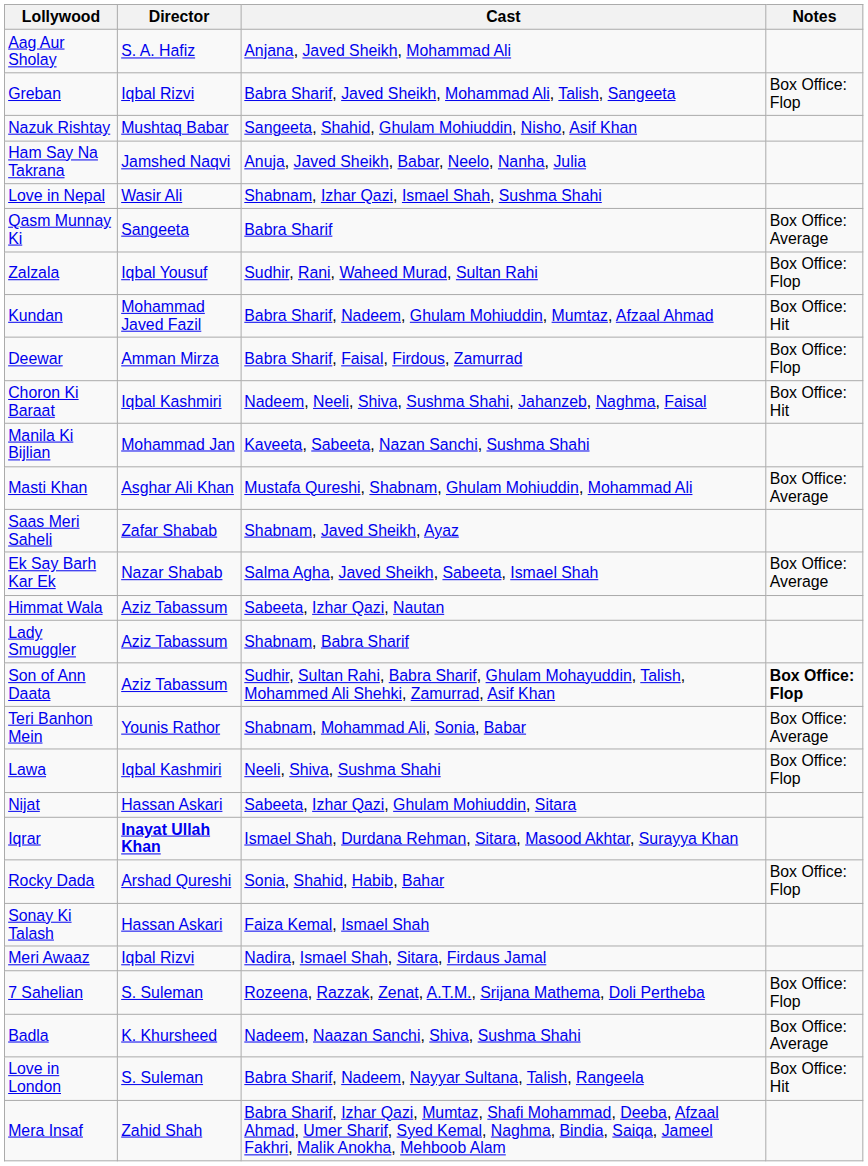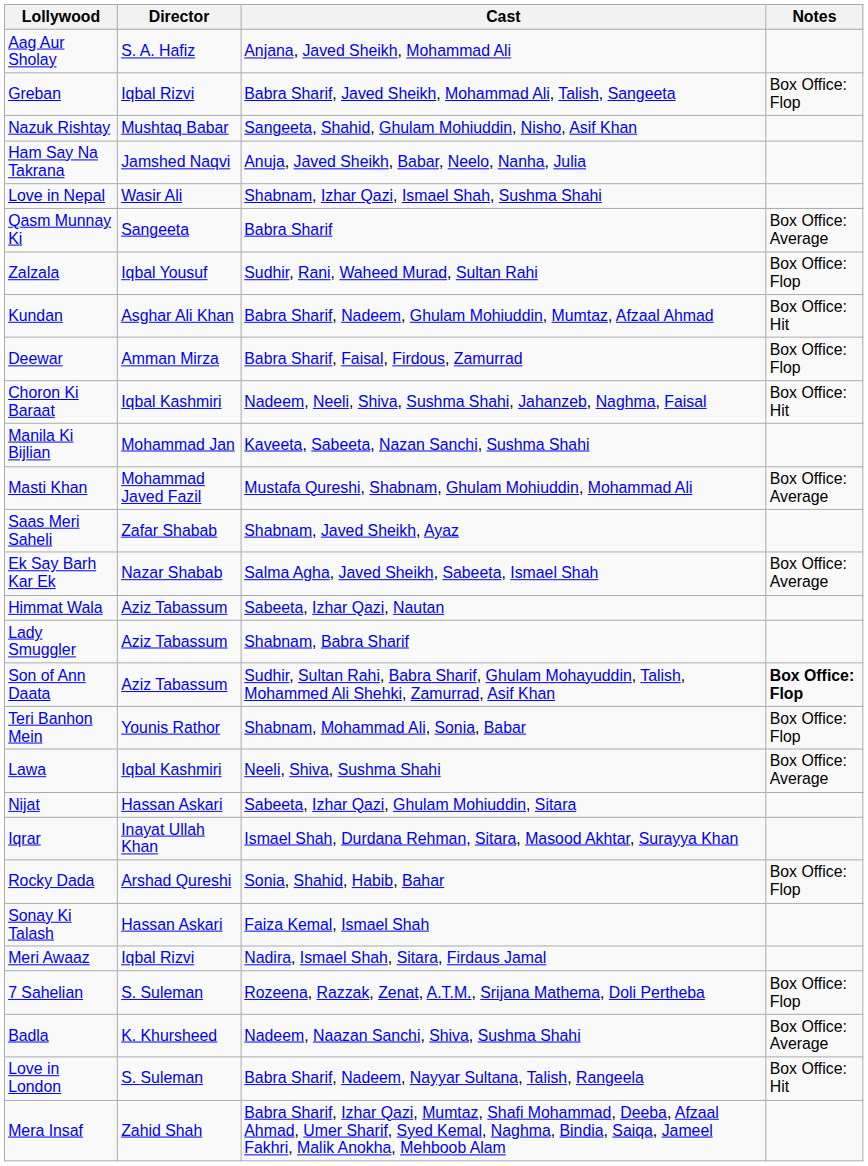 <table class="wikitable">
 <tr>
 <th>Lollywood</th>
 <th>Director</th>
 <th>Cast</th>
 <th>Notes</th>
 </tr>
 <tr>
 <td><a href='#'>Aag Aur Sholay</a></td>
 <td><a href='#'>S. A. Hafiz</a></td>
 <td><a href='#'>Anjana</a>, <a href='#'>Javed Sheikh</a>, <a href='#'>Mohammad Ali</a></td>
 <td></td>
 </tr>
 <tr>
 <td><a href='#'>Greban</a></td>
 <td><a href='#'>Iqbal Rizvi</a></td>
 <td><a href='#'>Babra Sharif</a>, <a href='#'>Javed Sheikh</a>, <a href='#'>Mohammad Ali</a>, <a href='#'>Talish</a>, <a href='#'>Sangeeta</a></td>
 <td>Box Office: Flop</td>
 </tr>
 <tr>
 <td><a href='#'>Nazuk Rishtay</a></td>
 <td><a href='#'>Mushtaq Babar</a></td>
 <td><a href='#'>Sangeeta</a>, <a href='#'>Shahid</a>, <a href='#'>Ghulam Mohiuddin</a>, <a href='#'>Nisho</a>, <a href='#'>Asif Khan</a></td>
 <td></td>
 </tr>
 <tr>
 <td><a href='#'>Ham Say Na Takrana</a></td>
 <td><a href='#'>Jamshed Naqvi</a></td>
 <td><a href='#'>Anuja</a>, <a href='#'>Javed Sheikh</a>, <a href='#'>Babar</a>, <a href='#'>Neelo</a>, <a href='#'>Nanha</a>, <a href='#'>Julia</a></td>
 <td></td>
 </tr>
 <tr>
 <td><a href='#'>Love in Nepal</a></td>
 <td><a href='#'>Wasir Ali</a></td>
 <td><a href='#'>Shabnam</a>, <a href='#'>Izhar Qazi</a>, <a href='#'>Ismael Shah</a>, <a href='#'>Sushma Shahi</a></td>
 <td></td>
 </tr>
 <tr>
 <td><a href='#'>Qasm Munnay Ki</a></td>
 <td><a href='#'>Sangeeta</a></td>
 <td><a href='#'>Babra Sharif</a></td>
 <td>Box Office: Average</td>
 </tr>
 <tr>
 <td><a href='#'>Zalzala</a></td>
 <td><a href='#'>Iqbal Yousuf</a></td>
 <td><a href='#'>Sudhir</a>, <a href='#'>Rani</a>, <a href='#'>Waheed Murad</a>, <a href='#'>Sultan Rahi</a></td>
 <td>Box Office: Flop</td>
 </tr>
 <tr>
 <td><a href='#'>Kundan</a></td>
-<td><a href='#'>Mohammad Javed Fazil</a></td>
+<td><a href='#'>Asghar Ali Khan</a></td>
 <td><a href='#'>Babra Sharif</a>, <a href='#'>Nadeem</a>, <a href='#'>Ghulam Mohiuddin</a>, <a href='#'>Mumtaz</a>, <a href='#'>Afzaal Ahmad</a></td>
 <td>Box Office: Hit</td>
 </tr>
 <tr>
 <td><a href='#'>Deewar</a></td>
 <td><a href='#'>Amman Mirza</a></td>
 <td><a href='#'>Babra Sharif</a>, <a href='#'>Faisal</a>, <a href='#'>Firdous</a>, <a href='#'>Zamurrad</a></td>
 <td>Box Office: Flop</td>
 </tr>
 <tr>
 <td><a href='#'>Choron Ki Baraat</a></td>
 <td><a href='#'>Iqbal Kashmiri</a></td>
 <td><a href='#'>Nadeem</a>, <a href='#'>Neeli</a>, <a href='#'>Shiva</a>, <a href='#'>Sushma Shahi</a>, <a href='#'>Jahanzeb</a>, <a href='#'>Naghma</a>, <a href='#'>Faisal</a></td>
 <td>Box Office: Hit</td>
 </tr>
 <tr>
 <td><a href='#'>Manila Ki Bijlian</a></td>
 <td><a href='#'>Mohammad Jan</a></td>
 <td><a href='#'>Kaveeta</a>, <a href='#'>Sabeeta</a>, <a href='#'>Nazan Sanchi</a>, <a href='#'>Sushma Shahi</a></td>
 <td></td>
 </tr>
 <tr>
 <td><a href='#'>Masti Khan</a></td>
-<td><a href='#'>Asghar Ali Khan</a></td>
+<td><a href='#'>Mohammad Javed Fazil</a></td>
 <td><a href='#'>Mustafa Qureshi</a>, <a href='#'>Shabnam</a>, <a href='#'>Ghulam Mohiuddin</a>, <a href='#'>Mohammad Ali</a></td>
 <td>Box Office: Average</td>
 </tr>
 <tr>
 <td><a href='#'>Saas Meri Saheli</a></td>
 <td><a href='#'>Zafar Shabab</a></td>
 <td><a href='#'>Shabnam</a>, <a href='#'>Javed Sheikh</a>, <a href='#'>Ayaz</a></td>
 <td></td>
 </tr>
 <tr>
 <td><a href='#'>Ek Say Barh Kar Ek</a></td>
 <td><a href='#'>Nazar Shabab</a></td>
 <td><a href='#'>Salma Agha</a>, <a href='#'>Javed Sheikh</a>, <a href='#'>Sabeeta</a>, <a href='#'>Ismael Shah</a></td>
 <td>Box Office: Average</td>
 </tr>
 <tr>
 <td><a href='#'>Himmat Wala</a></td>
 <td><a href='#'>Aziz Tabassum</a></td>
 <td><a href='#'>Sabeeta</a>, <a href='#'>Izhar Qazi</a>, <a href='#'>Nautan</a></td>
 <td></td>
 </tr>
 <tr>
 <td><a href='#'>Lady Smuggler</a></td>
 <td><a href='#'>Aziz Tabassum</a></td>
 <td><a href='#'>Shabnam</a>, <a href='#'>Babra Sharif</a></td>
 <td></td>
 </tr>
 <tr>
 <td><a href='#'>Son of Ann Daata</a></td>
 <td><a href='#'>Aziz Tabassum</a></td>
 <td><a href='#'>Sudhir</a>, <a href='#'>Sultan Rahi</a>, <a href='#'>Babra Sharif</a>, <a href='#'>Ghulam Mohayuddin</a>, <a href='#'>Talish</a>, <a href='#'>Mohammed Ali Shehki</a>, <a href='#'>Zamurrad</a>, <a href='#'>Asif Khan</a></td>
 <td><strong>Box Office: Flop</strong></td>
 </tr>
 <tr>
 <td><a href='#'>Teri Banhon Mein</a></td>
 <td><a href='#'>Younis Rathor</a></td>
 <td><a href='#'>Shabnam</a>, <a href='#'>Mohammad Ali</a>, <a href='#'>Sonia</a>, <a href='#'>Babar</a></td>
-<td>Box Office: Average</td>
+<td>Box Office: Flop</td>
 </tr>
 <tr>
 <td><a href='#'>Lawa</a></td>
 <td><a href='#'>Iqbal Kashmiri</a></td>
 <td><a href='#'>Neeli</a>, <a href='#'>Shiva</a>, <a href='#'>Sushma Shahi</a></td>
-<td>Box Office: Flop</td>
+<td>Box Office: Average</td>
 </tr>
 <tr>
 <td><a href='#'>Nijat</a></td>
 <td><a href='#'>Hassan Askari</a></td>
 <td><a href='#'>Sabeeta</a>, <a href='#'>Izhar Qazi</a>, <a href='#'>Ghulam Mohiuddin</a>, <a href='#'>Sitara</a></td>
 <td></td>
 </tr>
 <tr>
 <td><a href='#'>Iqrar</a></td>
-<td><strong><a href='#'>Inayat Ullah Khan</a></strong></td>
+<td><a href='#'>Inayat Ullah Khan</a></td>
 <td><a href='#'>Ismael Shah</a>, <a href='#'>Durdana Rehman</a>, <a href='#'>Sitara</a>, <a href='#'>Masood Akhtar</a>, <a href='#'>Surayya Khan</a></td>
 <td></td>
 </tr>
 <tr>
 <td><a href='#'>Rocky Dada</a></td>
 <td><a href='#'>Arshad Qureshi</a></td>
 <td><a href='#'>Sonia</a>, <a href='#'>Shahid</a>, <a href='#'>Habib</a>, <a href='#'>Bahar</a></td>
 <td>Box Office: Flop</td>
 </tr>
 <tr>
 <td><a href='#'>Sonay Ki Talash</a></td>
 <td><a href='#'>Hassan Askari</a></td>
 <td><a href='#'>Faiza Kemal</a>, <a href='#'>Ismael Shah</a></td>
 <td></td>
 </tr>
 <tr>
 <td><a href='#'>Meri Awaaz</a></td>
 <td><a href='#'>Iqbal Rizvi</a></td>
 <td><a href='#'>Nadira</a>, <a href='#'>Ismael Shah</a>, <a href='#'>Sitara</a>, <a href='#'>Firdaus Jamal</a></td>
 <td></td>
 </tr>
 <tr>
 <td><a href='#'>7 Sahelian</a></td>
 <td><a href='#'>S. Suleman</a></td>
 <td><a href='#'>Rozeena</a>, <a href='#'>Razzak</a>, <a href='#'>Zenat</a>, <a href='#'>A.T.M.</a>, <a href='#'>Srijana Mathema</a>, <a href='#'>Doli Pertheba</a></td>
 <td>Box Office: Flop</td>
 </tr>
 <tr>
 <td><a href='#'>Badla</a></td>
 <td><a href='#'>K. Khursheed</a></td>
 <td><a href='#'>Nadeem</a>, <a href='#'>Naazan Sanchi</a>, <a href='#'>Shiva</a>, <a href='#'>Sushma Shahi</a></td>
 <td>Box Office: Average</td>
 </tr>
 <tr>
 <td><a href='#'>Love in London</a></td>
 <td><a href='#'>S. Suleman</a></td>
 <td><a href='#'>Babra Sharif</a>, <a href='#'>Nadeem</a>, <a href='#'>Nayyar Sultana</a>, <a href='#'>Talish</a>, <a href='#'>Rangeela</a></td>
 <td>Box Office: Hit</td>
 </tr>
 <tr>
 <td><a href='#'>Mera Insaf</a></td>
 <td><a href='#'>Zahid Shah</a></td>
 <td><a href='#'>Babra Sharif</a>, <a href='#'>Izhar Qazi</a>, <a href='#'>Mumtaz</a>, <a href='#'>Shafi Mohammad</a>, <a href='#'>Deeba</a>, <a href='#'>Afzaal Ahmad</a>, <a href='#'>Umer Sharif</a>, <a href='#'>Syed Kemal</a>, <a href='#'>Naghma</a>, <a href='#'>Bindia</a>, <a href='#'>Saiqa</a>, <a href='#'>Jameel Fakhri</a>, <a href='#'>Malik Anokha</a>, <a href='#'>Mehboob Alam</a></td>
 <td></td>
 </tr>
 </table>
